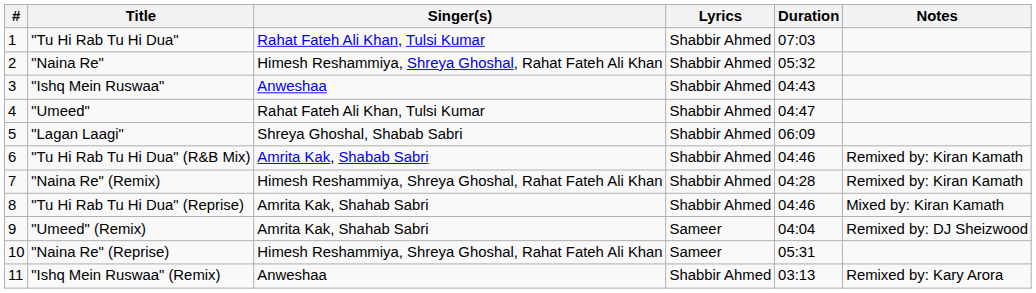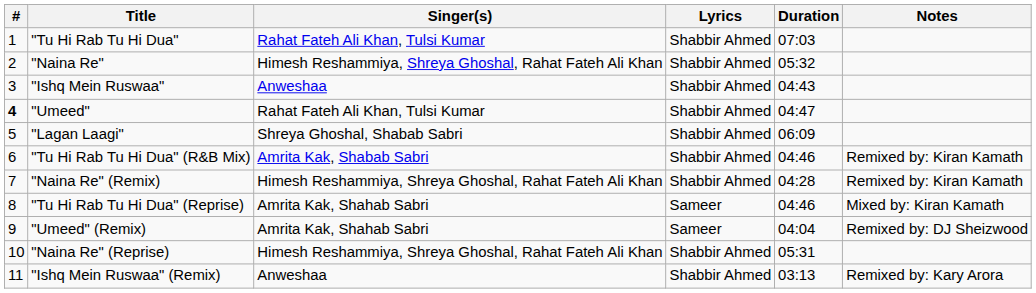 <table class="wikitable">
 <tr>
 <th>#</th>
 <th>Title</th>
 <th>Singer(s)</th>
 <th>Lyrics</th>
 <th>Duration</th>
 <th>Notes</th>
 </tr>
 <tr>
 <td>1</td>
 <td>"Tu Hi Rab Tu Hi Dua"</td>
 <td><a href='#'>Rahat Fateh Ali Khan</a>, <a href='#'>Tulsi Kumar</a></td>
 <td>Shabbir Ahmed</td>
 <td>07:03</td>
 <td></td>
 </tr>
 <tr>
 <td>2</td>
 <td>"Naina Re"</td>
 <td>Himesh Reshammiya, <a href='#'>Shreya Ghoshal</a>, Rahat Fateh Ali Khan</td>
 <td>Shabbir Ahmed</td>
 <td>05:32</td>
 <td></td>
 </tr>
 <tr>
 <td>3</td>
 <td>"Ishq Mein Ruswaa"</td>
 <td><a href='#'>Anweshaa</a></td>
 <td>Shabbir Ahmed</td>
 <td>04:43</td>
 <td></td>
 </tr>
 <tr>
-<td>4</td>
+<td><strong>4</strong></td>
 <td>"Umeed"</td>
 <td>Rahat Fateh Ali Khan, Tulsi Kumar</td>
 <td>Shabbir Ahmed</td>
 <td>04:47</td>
 <td></td>
 </tr>
 <tr>
 <td>5</td>
 <td>"Lagan Laagi"</td>
 <td>Shreya Ghoshal, Shabab Sabri</td>
 <td>Shabbir Ahmed</td>
 <td>06:09</td>
 <td></td>
 </tr>
 <tr>
 <td>6</td>
 <td>"Tu Hi Rab Tu Hi Dua" (R&B Mix)</td>
 <td><a href='#'>Amrita Kak</a>, <a href='#'>Shabab Sabri</a></td>
 <td>Shabbir Ahmed</td>
 <td>04:46</td>
 <td>Remixed by: Kiran Kamath</td>
 </tr>
 <tr>
 <td>7</td>
 <td>"Naina Re" (Remix)</td>
 <td>Himesh Reshammiya, Shreya Ghoshal, Rahat Fateh Ali Khan</td>
 <td>Shabbir Ahmed</td>
 <td>04:28</td>
 <td>Remixed by: Kiran Kamath</td>
 </tr>
 <tr>
 <td>8</td>
 <td>"Tu Hi Rab Tu Hi Dua" (Reprise)</td>
 <td>Amrita Kak, Shahab Sabri</td>
-<td>Shabbir Ahmed</td>
+<td>Sameer</td>
 <td>04:46</td>
 <td>Mixed by: Kiran Kamath</td>
 </tr>
 <tr>
 <td>9</td>
 <td>"Umeed" (Remix)</td>
 <td>Amrita Kak, Shahab Sabri</td>
 <td>Sameer</td>
 <td>04:04</td>
 <td>Remixed by: DJ Sheizwood</td>
 </tr>
 <tr>
 <td>10</td>
 <td>"Naina Re" (Reprise)</td>
 <td>Himesh Reshammiya, Shreya Ghoshal, Rahat Fateh Ali Khan</td>
-<td>Sameer</td>
+<td>Shabbir Ahmed</td>
 <td>05:31</td>
 <td></td>
 </tr>
 <tr>
 <td>11</td>
 <td>"Ishq Mein Ruswaa" (Remix)</td>
 <td>Anweshaa</td>
 <td>Shabbir Ahmed</td>
 <td>03:13</td>
 <td>Remixed by: Kary Arora</td>
 </tr>
 </table>
